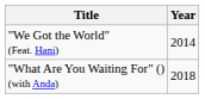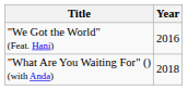 <table class="wikitable">
 <tr>
 <th>Title</th>
 <th>Year</th>
 </tr>
 <tr>
 <td>"We Got the World"<br><small>(Feat. <a href='#'>Hani</a>)</small></td>
-<td>2014</td>
+<td>2016</td>
 </tr>
 <tr>
 <td>"What Are You Waiting For" ()<br><small>(with <a href='#'>Anda</a>)</small></td>
 <td>2018</td>
 </tr>
 </table>
